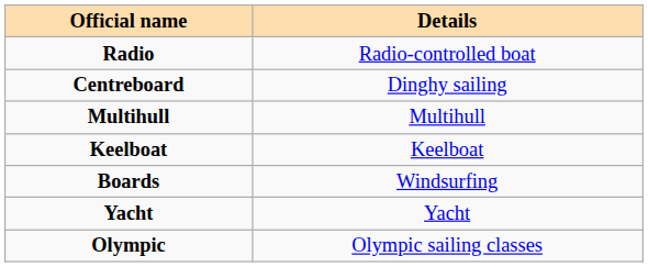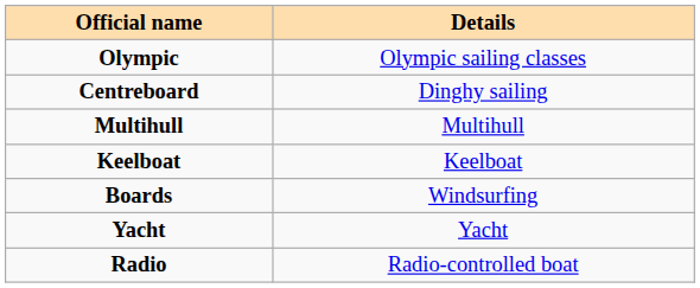 <table class=wikitable style="text-align:center;width: 40%;">
 <tr>
 <th style="background: #ffdead;">Official name</th>
 <th style="background: #ffdead;">Details</th>
 </tr>
 <tr>
-<td><strong>Radio</strong></td>
-<td><a href='#'>Radio-controlled boat</a></td>
+<td><strong>Olympic</strong></td>
+<td><a href='#'>Olympic sailing classes</a></td>
 </tr>
 <tr>
 <td><strong>Centreboard</strong></td>
 <td><a href='#'>Dinghy sailing</a></td>
 </tr>
 <tr>
 <td><strong>Multihull</strong></td>
 <td><a href='#'>Multihull</a></td>
 </tr>
 <tr>
 <td><strong>Keelboat</strong></td>
 <td><a href='#'>Keelboat</a></td>
 </tr>
 <tr>
 <td><strong>Boards</strong></td>
 <td><a href='#'>Windsurfing</a></td>
 </tr>
 <tr>
 <td><strong>Yacht</strong></td>
 <td><a href='#'>Yacht</a></td>
 </tr>
 <tr>
-<td><strong>Olympic</strong></td>
-<td><a href='#'>Olympic sailing classes</a></td>
+<td><strong>Radio</strong></td>
+<td><a href='#'>Radio-controlled boat</a></td>
 </tr>
 </table>
